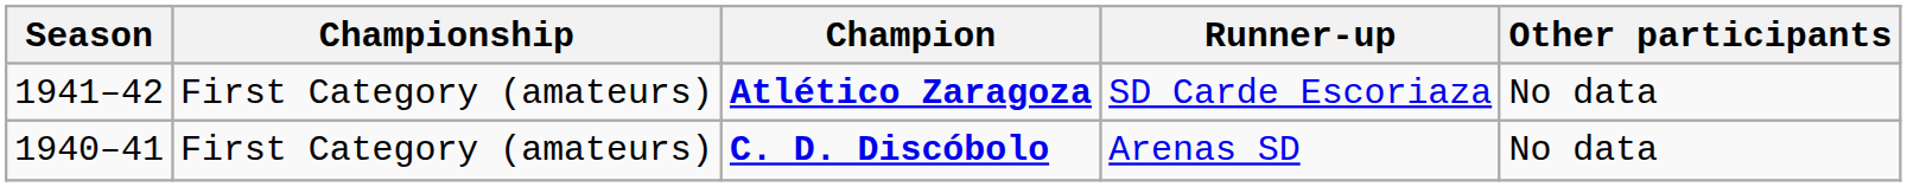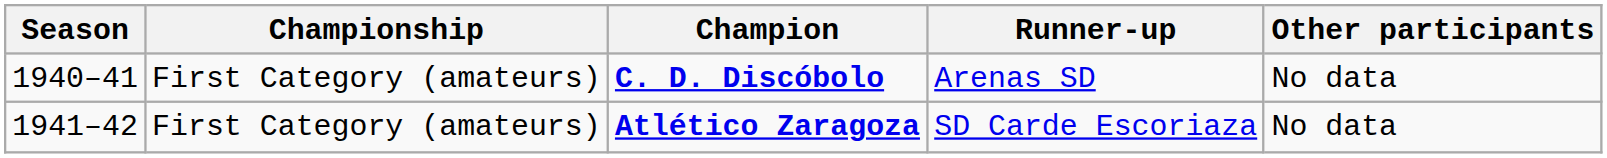 <table class="wikitable">
 <tr>
 <th>Season</th>
 <th>Championship</th>
 <th>Champion</th>
 <th>Runner-up</th>
 <th>Other participants</th>
 </tr>
 <tr>
+<td>1940–41</td>
+<td>First Category (amateurs)</td>
+<td><strong><a href='#'>C. D. Discóbolo</a></strong></td>
+<td><a href='#'>Arenas SD</a></td>
+<td>No data</td>
+</tr>
+<tr>
 <td>1941–42</td>
 <td>First Category (amateurs)</td>
 <td><strong><a href='#'>Atlético Zaragoza</a></strong></td>
 <td><a href='#'>SD Carde Escoriaza</a></td>
 <td>No data</td>
 </tr>
-<tr>
-<td>1940–41</td>
-<td>First Category (amateurs)</td>
-<td><strong><a href='#'>C. D. Discóbolo</a></strong></td>
-<td><a href='#'>Arenas SD</a></td>
-<td>No data</td>
-</tr>
 </table>
